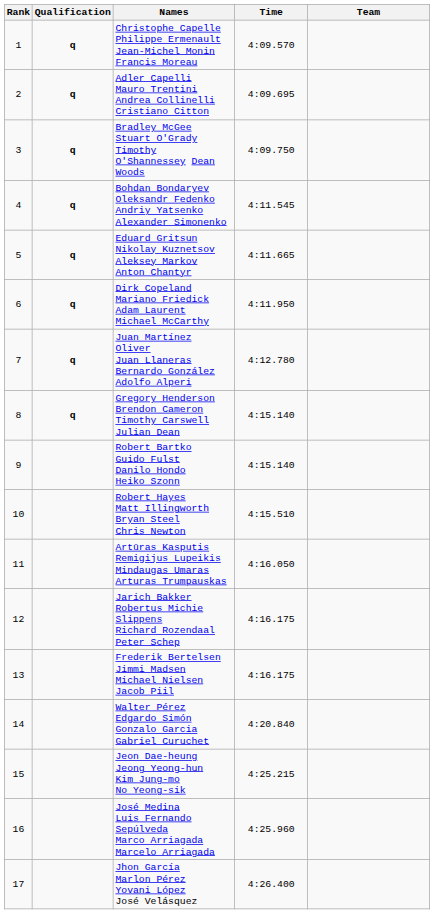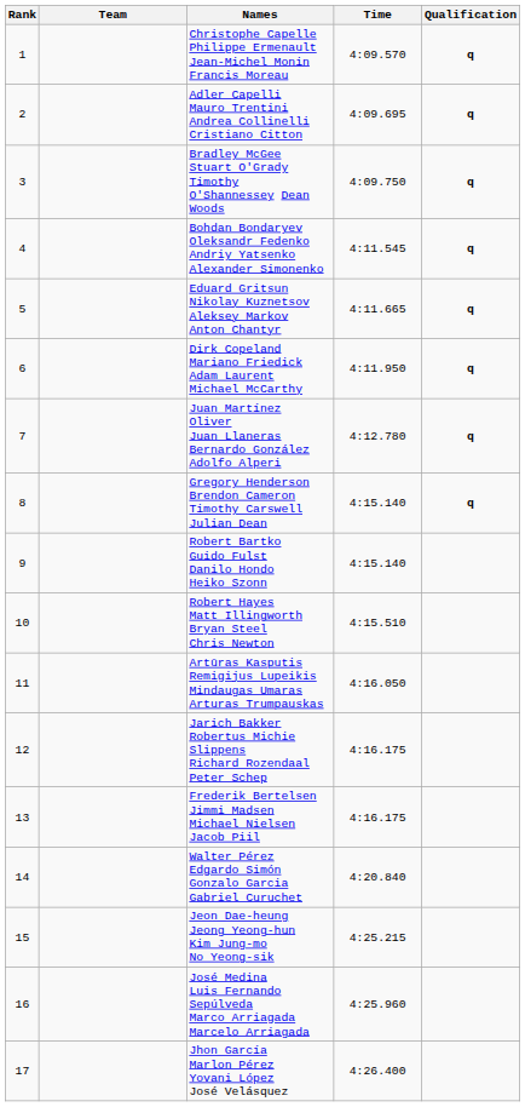 <table class="wikitable" style="text-align:center;">
 <tr>
 <th>Rank</th>
-<th style="width:7em;">Qualification</th>
+<th style="width:12em;">Team</th>
 <th style="width:12em;">Names</th>
 <th style="width:7em;">Time</th>
-<th style="width:12em;">Team</th>
+<th style="width:7em;">Qualification</th>
 </tr>
 <tr>
 <td>1</td>
-<td><strong>q</strong></td>
+<td align=left></td>
 <td align=left><a href='#'>Christophe Capelle</a><br> <a href='#'>Philippe Ermenault</a> <br> <a href='#'>Jean-Michel Monin</a><br> <a href='#'>Francis Moreau</a></td>
 <td>4:09.570</td>
-<td align=left></td>
+<td><strong>q</strong></td>
 </tr>
 <tr>
 <td>2</td>
-<td><strong>q</strong></td>
+<td align=left></td>
 <td align=left><a href='#'>Adler Capelli</a><br><a href='#'>Mauro Trentini</a><br><a href='#'>Andrea Collinelli</a><br><a href='#'>Cristiano Citton</a></td>
 <td>4:09.695</td>
-<td align=left></td>
+<td><strong>q</strong></td>
 </tr>
 <tr>
 <td>3</td>
-<td><strong>q</strong></td>
+<td align=left></td>
 <td align=left><a href='#'>Bradley McGee</a><br><a href='#'>Stuart O'Grady</a> <br> <a href='#'>Timothy O'Shannessey</a> <a href='#'>Dean Woods</a></td>
 <td>4:09.750</td>
-<td align=left></td>
+<td><strong>q</strong></td>
 </tr>
 <tr>
 <td>4</td>
-<td><strong>q</strong></td>
+<td align=left></td>
 <td align=left><a href='#'>Bohdan Bondaryev</a><br> <a href='#'>Oleksandr Fedenko</a> <br> <a href='#'>Andriy Yatsenko</a><br> <a href='#'>Alexander Simonenko</a></td>
 <td>4:11.545</td>
-<td align=left></td>
+<td><strong>q</strong></td>
 </tr>
 <tr>
 <td>5</td>
-<td><strong>q</strong></td>
+<td align=left></td>
 <td align=left><a href='#'>Eduard Gritsun</a><br> <a href='#'>Nikolay Kuznetsov</a> <br> <a href='#'>Aleksey Markov</a><br> <a href='#'>Anton Chantyr</a></td>
 <td>4:11.665</td>
-<td align=left></td>
+<td><strong>q</strong></td>
 </tr>
 <tr>
 <td>6</td>
-<td><strong>q</strong></td>
+<td align=left></td>
 <td align=left><a href='#'>Dirk Copeland</a><br><a href='#'>Mariano Friedick</a><br><a href='#'>Adam Laurent</a><br><a href='#'>Michael McCarthy</a></td>
 <td>4:11.950</td>
-<td align=left></td>
+<td><strong>q</strong></td>
 </tr>
 <tr>
 <td>7</td>
-<td><strong>q</strong></td>
+<td align=left></td>
 <td align=left><a href='#'>Juan Martínez Oliver</a> <br><a href='#'>Juan Llaneras</a><br><a href='#'>Bernardo González</a><br><a href='#'>Adolfo Alperi</a></td>
 <td>4:12.780</td>
-<td align=left></td>
+<td><strong>q</strong></td>
 </tr>
 <tr>
 <td>8</td>
-<td><strong>q</strong></td>
+<td align=left></td>
 <td align=left><a href='#'>Gregory Henderson</a><br><a href='#'>Brendon Cameron</a><br><a href='#'>Timothy Carswell</a><br><a href='#'>Julian Dean</a></td>
 <td>4:15.140</td>
-<td align=left></td>
+<td><strong>q</strong></td>
 </tr>
 <tr>
 <td>9</td>
-<td></td>
+<td align=left></td>
 <td align=left><a href='#'>Robert Bartko</a><br><a href='#'>Guido Fulst</a><br><a href='#'>Danilo Hondo</a><br><a href='#'>Heiko Szonn</a></td>
 <td>4:15.140</td>
-<td align=left></td>
+<td></td>
 </tr>
 <tr>
 <td>10</td>
-<td></td>
+<td align=left></td>
 <td align=left><a href='#'>Robert Hayes</a><br><a href='#'>Matt Illingworth</a><br><a href='#'>Bryan Steel</a><br><a href='#'>Chris Newton</a></td>
 <td>4:15.510</td>
-<td align=left></td>
+<td></td>
 </tr>
 <tr>
 <td>11</td>
-<td></td>
+<td align=left></td>
 <td align=left><a href='#'>Artūras Kasputis</a><br><a href='#'>Remigijus Lupeikis</a><br><a href='#'>Mindaugas Umaras</a><br><a href='#'>Arturas Trumpauskas</a></td>
 <td>4:16.050</td>
-<td align=left></td>
+<td></td>
 </tr>
 <tr>
 <td>12</td>
-<td></td>
+<td align=left></td>
 <td align=left><a href='#'>Jarich Bakker</a><br><a href='#'>Robertus Michie Slippens</a><br><a href='#'>Richard Rozendaal</a><br><a href='#'>Peter Schep</a></td>
 <td>4:16.175</td>
-<td align=left></td>
+<td></td>
 </tr>
 <tr>
 <td>13</td>
-<td></td>
+<td align=left></td>
 <td align=left><a href='#'>Frederik Bertelsen</a><br><a href='#'>Jimmi Madsen</a><br><a href='#'>Michael Nielsen</a><br><a href='#'>Jacob Piil</a></td>
 <td>4:16.175</td>
-<td align=left></td>
+<td></td>
 </tr>
 <tr>
 <td>14</td>
-<td></td>
+<td align=left></td>
 <td align=left><a href='#'>Walter Pérez</a><br><a href='#'>Edgardo Simón</a><br><a href='#'>Gonzalo Garcia</a><br><a href='#'>Gabriel Curuchet</a></td>
 <td>4:20.840</td>
-<td align=left></td>
+<td></td>
 </tr>
 <tr>
 <td>15</td>
-<td></td>
+<td align=left></td>
 <td align=left><a href='#'>Jeon Dae-heung</a><br><a href='#'>Jeong Yeong-hun</a><br><a href='#'>Kim Jung-mo</a><br><a href='#'>No Yeong-sik</a></td>
 <td>4:25.215</td>
-<td align=left></td>
+<td></td>
 </tr>
 <tr>
 <td>16</td>
-<td></td>
+<td align=left></td>
 <td align=left><a href='#'>José Medina</a><br><a href='#'>Luis Fernando Sepúlveda</a><br><a href='#'>Marco Arriagada</a><br><a href='#'>Marcelo Arriagada</a></td>
 <td>4:25.960</td>
-<td align=left></td>
+<td></td>
 </tr>
 <tr>
 <td>17</td>
-<td></td>
+<td align=left></td>
 <td align=left><a href='#'>Jhon García</a><br><a href='#'>Marlon Pérez</a><br><a href='#'>Yovani López</a><br>José Velásquez</td>
 <td>4:26.400</td>
-<td align=left></td>
+<td></td>
 </tr>
 </table>
